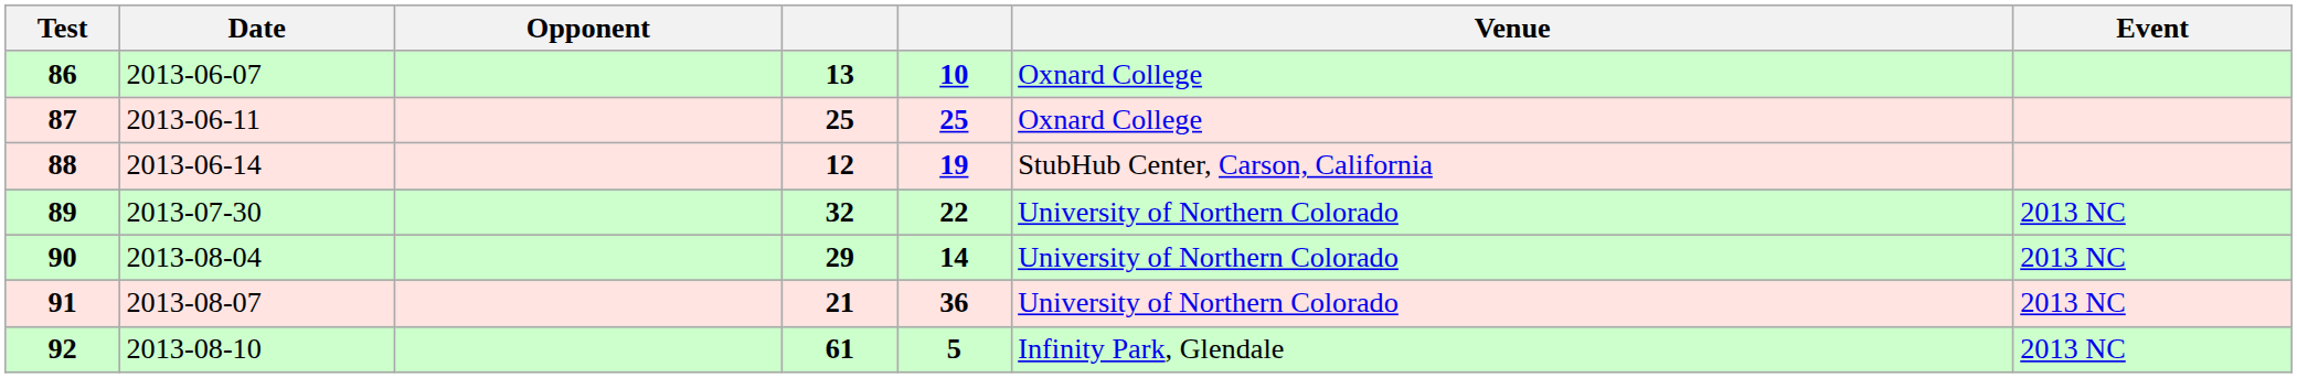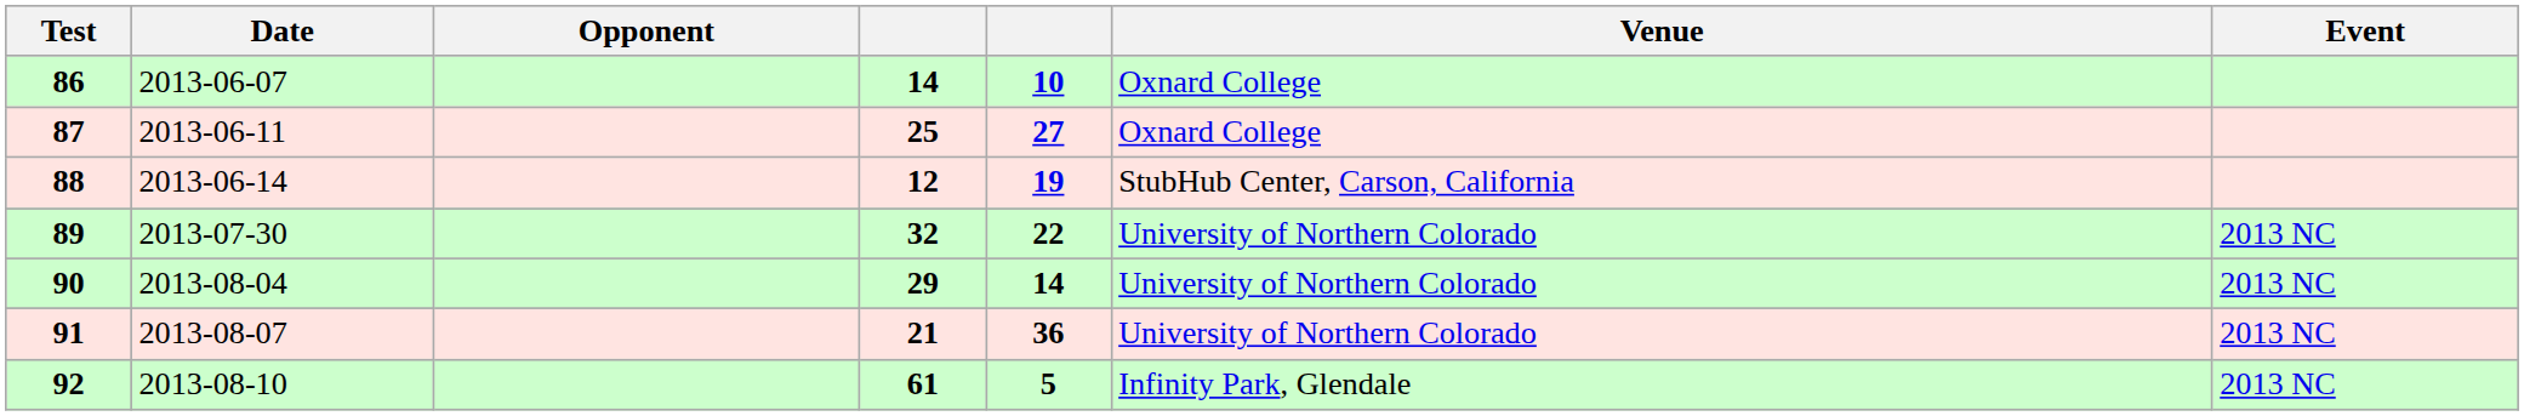 <table class="wikitable sortable" style="width:100%">
 <tr>
 <th style="width:5%">Test</th>
 <th style="width:12%">Date</th>
 <th style="width:17%">Opponent</th>
 <th style="width:5%"></th>
 <th style="width:5%"></th>
 <th>Venue</th>
 <th>Event</th>
 </tr>
 <tr bgcolor=#ccffcc>
 <td align="center"><strong>86</strong></td>
 <td>2013-06-07</td>
 <td></td>
-<td align="center"><strong>13</strong></td>
+<td align="center"><strong>14</strong></td>
 <td align="center"><strong><a href='#'>10</a></strong></td>
 <td><a href='#'>Oxnard College</a></td>
 <td></td>
 </tr>
 <tr bgcolor=FFE4E1>
 <td align="center"><strong>87</strong></td>
 <td>2013-06-11</td>
 <td></td>
 <td align="center"><strong>25</strong></td>
-<td align="center"><strong><a href='#'>25</a></strong></td>
+<td align="center"><strong><a href='#'>27</a></strong></td>
 <td><a href='#'>Oxnard College</a></td>
 <td></td>
 </tr>
 <tr bgcolor=FFE4E1>
 <td align="center"><strong>88</strong></td>
 <td>2013-06-14</td>
 <td></td>
 <td align="center"><strong>12</strong></td>
 <td align="center"><strong><a href='#'>19</a></strong></td>
 <td>StubHub Center, <a href='#'>Carson, California</a></td>
 <td></td>
 </tr>
 <tr bgcolor=#ccffcc>
 <td align="center"><strong>89</strong></td>
 <td>2013-07-30</td>
 <td></td>
 <td align="center"><strong>32</strong></td>
 <td align="center"><strong>22</strong></td>
 <td><a href='#'>University of Northern Colorado</a></td>
 <td><a href='#'>2013 NC</a></td>
 </tr>
 <tr bgcolor=#ccffcc>
 <td align="center"><strong>90</strong></td>
 <td>2013-08-04</td>
 <td></td>
 <td align="center"><strong>29</strong></td>
 <td align="center"><strong>14</strong></td>
 <td><a href='#'>University of Northern Colorado</a></td>
 <td><a href='#'>2013 NC</a></td>
 </tr>
 <tr bgcolor=FFE4E1>
 <td align="center"><strong>91</strong></td>
 <td>2013-08-07</td>
 <td></td>
 <td align="center"><strong>21</strong></td>
 <td align="center"><strong>36</strong></td>
 <td><a href='#'>University of Northern Colorado</a></td>
 <td><a href='#'>2013 NC</a></td>
 </tr>
 <tr bgcolor=#ccffcc>
 <td align="center"><strong>92</strong></td>
 <td>2013-08-10</td>
 <td></td>
 <td align="center"><strong>61</strong></td>
 <td align="center"><strong>5</strong></td>
 <td><a href='#'>Infinity Park</a>, Glendale</td>
 <td><a href='#'>2013 NC</a></td>
 </tr>
 </table>
